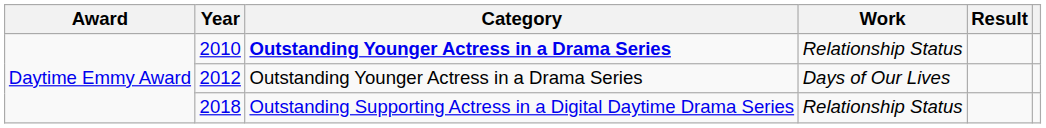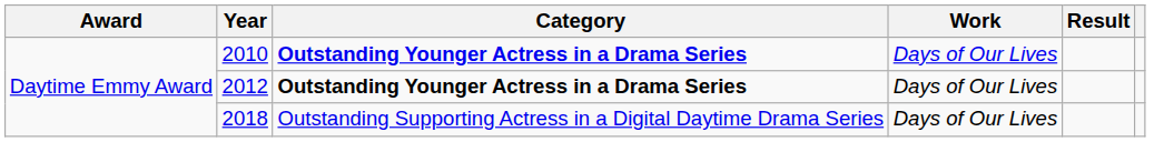 <table class="wikitable sortable plainrowheaders">
 <tr>
 <th>Award</th>
 <th>Year</th>
 <th>Category</th>
 <th>Work</th>
 <th>Result</th>
 <th class="unsortable"></th>
 </tr>
 <tr>
 <td rowspan="3"><a href='#'>Daytime Emmy Award</a></td>
 <td><a href='#'>2010</a></td>
 <td><strong><a href='#'>Outstanding Younger Actress in a Drama Series</a></strong></td>
-<td><em>Relationship Status</em></td>
+<td><em><a href='#'>Days of Our Lives</a></em></td>
 <td></td>
 <td style="text-align:center;"></td>
 </tr>
 <tr>
 <td><a href='#'>2012</a></td>
-<td>Outstanding Younger Actress in a Drama Series</td>
+<td><strong>Outstanding Younger Actress in a Drama Series</strong></td>
 <td><em>Days of Our Lives</em></td>
 <td></td>
 <td style="text-align:center;"></td>
 </tr>
 <tr>
 <td><a href='#'>2018</a></td>
 <td><a href='#'>Outstanding Supporting Actress in a Digital Daytime Drama Series</a></td>
-<td><em>Relationship Status</em></td>
+<td><em>Days of Our Lives</em></td>
 <td></td>
 <td style="text-align:center;"></td>
 </tr>
 </table>
